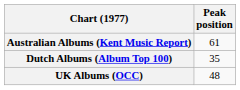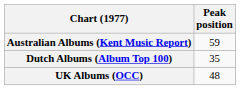 <table class="wikitable sortable plainrowheaders" style="text-align:center">
 <tr>
 <th scope=col>Chart (1977)</th>
 <th scope=col>Peak<br>position</th>
 </tr>
 <tr>
 <th scope=row>Australian Albums (<a href='#'>Kent Music Report</a>)</th>
-<td>61</td>
+<td>59</td>
 </tr>
 <tr>
 <th scope=row>Dutch Albums (<a href='#'>Album Top 100</a>)</th>
 <td>35</td>
 </tr>
 <tr>
 <th scope=row>UK Albums (<a href='#'>OCC</a>)</th>
 <td>48</td>
 </tr>
 </table>
